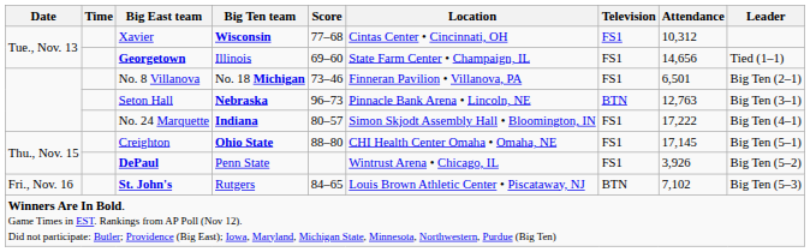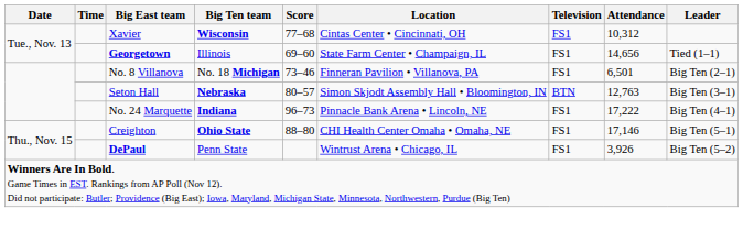 <table class="wikitable" style="font-size: 95%">
 <tr>
 <th>Date</th>
 <th>Time</th>
 <th>Big East team</th>
 <th>Big Ten team</th>
 <th>Score</th>
 <th>Location</th>
 <th>Television</th>
 <th>Attendance</th>
 <th>Leader</th>
 </tr>
 <tr>
 <td rowspan=2>Tue., Nov. 13</td>
 <td></td>
 <td><a href='#'>Xavier</a></td>
 <td><a href='#'><strong>Wisconsin</strong></a></td>
 <td>77–68</td>
 <td><a href='#'>Cintas Center</a> • <a href='#'>Cincinnati, OH</a></td>
 <td><a href='#'>FS1</a></td>
 <td>10,312</td>
 <td></td>
 </tr>
 <tr>
 <td></td>
 <td><strong><a href='#'>Georgetown</a></strong></td>
 <td><a href='#'>Illinois</a></td>
 <td>69–60</td>
 <td><a href='#'>State Farm Center</a> • <a href='#'>Champaign, IL</a></td>
 <td>FS1</td>
 <td>14,656</td>
 <td>Tied (1–1)</td>
 </tr>
 <tr>
 <td rowspan=3></td>
 <td></td>
 <td>No. 8 <a href='#'>Villanova</a></td>
 <td>No. 18 <strong><a href='#'>Michigan</a></strong></td>
 <td>73–46</td>
 <td><a href='#'>Finneran Pavilion</a> • <a href='#'>Villanova, PA</a></td>
 <td>FS1</td>
 <td>6,501</td>
 <td>Big Ten (2–1)</td>
 </tr>
 <tr>
 <td></td>
 <td><a href='#'>Seton Hall</a></td>
 <td><strong><a href='#'>Nebraska</a></strong></td>
-<td>96–73</td>
-<td><a href='#'>Pinnacle Bank Arena</a> • <a href='#'>Lincoln, NE</a></td>
+<td>80–57</td>
+<td><a href='#'>Simon Skjodt Assembly Hall</a> • <a href='#'>Bloomington, IN</a></td>
 <td><a href='#'>BTN</a></td>
 <td>12,763</td>
 <td>Big Ten (3–1)</td>
 </tr>
 <tr>
 <td></td>
 <td>No. 24 <a href='#'>Marquette</a></td>
 <td><a href='#'><strong>Indiana</strong></a></td>
-<td>80–57</td>
-<td><a href='#'>Simon Skjodt Assembly Hall</a> • <a href='#'>Bloomington, IN</a></td>
+<td>96–73</td>
+<td><a href='#'>Pinnacle Bank Arena</a> • <a href='#'>Lincoln, NE</a></td>
 <td>FS1</td>
 <td>17,222</td>
 <td>Big Ten (4–1)</td>
 </tr>
 <tr>
 <td rowspan=2>Thu., Nov. 15</td>
 <td></td>
 <td><a href='#'>Creighton</a></td>
 <td><a href='#'><strong>Ohio State</strong></a></td>
 <td>88–80</td>
 <td><a href='#'>CHI Health Center Omaha</a> • <a href='#'>Omaha, NE</a></td>
 <td>FS1</td>
-<td>17,145</td>
+<td>17,146</td>
 <td>Big Ten (5–1)</td>
 </tr>
 <tr>
 <td></td>
 <td><a href='#'><strong>DePaul</strong></a></td>
 <td><a href='#'>Penn State</a></td>
 <td></td>
 <td><a href='#'>Wintrust Arena</a> • <a href='#'>Chicago, IL</a></td>
 <td>FS1</td>
 <td>3,926</td>
 <td>Big Ten (5–2)</td>
 </tr>
 <tr>
-<td>Fri., Nov. 16</td>
-<td></td>
-<td><a href='#'><strong>St. John's</strong></a></td>
-<td><a href='#'>Rutgers</a></td>
-<td>84–65</td>
-<td><a href='#'>Louis Brown Athletic Center</a> • <a href='#'>Piscataway, NJ</a></td>
-<td>BTN</td>
-<td>7,102</td>
-<td>Big Ten (5–3)</td>
-</tr>
-<tr>
 <td colspan=9><strong>Winners Are In Bold</strong>.<br><small>Game Times in <a href='#'>EST</a>. Rankings from AP Poll (Nov 12).<br>Did not participate: <a href='#'>Butler</a>; <a href='#'>Providence</a> (Big East); <a href='#'>Iowa</a>, <a href='#'>Maryland</a>, <a href='#'>Michigan State</a>, <a href='#'>Minnesota</a>, <a href='#'>Northwestern</a>, <a href='#'>Purdue</a> (Big Ten)</small></td>
 </tr>
 </table>
